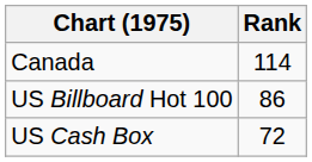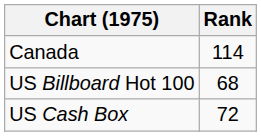 <table class="wikitable sortable">
 <tr>
 <th align="left">Chart (1975)</th>
 <th style="text-align:center;">Rank</th>
 </tr>
 <tr>
 <td>Canada</td>
 <td style="text-align:center;">114</td>
 </tr>
 <tr>
 <td>US <em>Billboard</em> Hot 100</td>
-<td style="text-align:center;">86</td>
+<td style="text-align:center;">68</td>
 </tr>
 <tr>
 <td>US <em>Cash Box</em></td>
 <td style="text-align:center;">72</td>
 </tr>
 </table>
